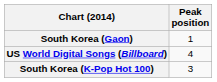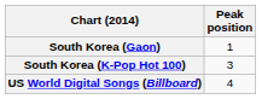 <table class="wikitable sortable plainrowheaders">
 <tr>
 <th>Chart (2014)</th>
 <th>Peak<br>position</th>
 </tr>
 <tr>
 <th scope="row">South Korea (<a href='#'>Gaon</a>)</th>
 <td align="center">1</td>
 </tr>
 <tr>
+<th scope="row">South Korea (<a href='#'>K-Pop Hot 100</a>)</th>
+<td style="text-align:center;">3</td>
+</tr>
+<tr>
 <th scope="row">US <a href='#'>World Digital Songs</a> (<em><a href='#'>Billboard</a></em>)</th>
 <td style="text-align:center;">4</td>
 </tr>
-<tr>
-<th scope="row">South Korea (<a href='#'>K-Pop Hot 100</a>)</th>
-<td style="text-align:center;">3</td>
-</tr>
 </table>
